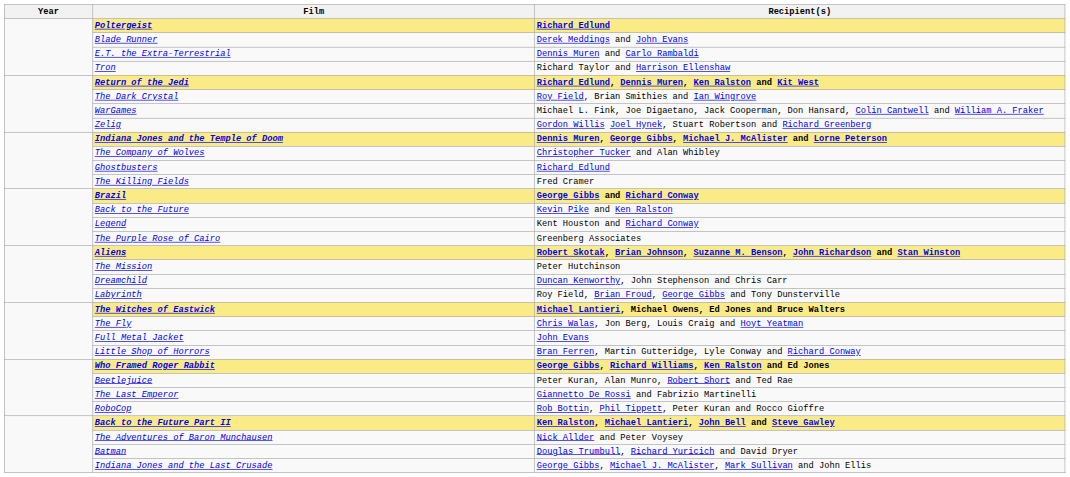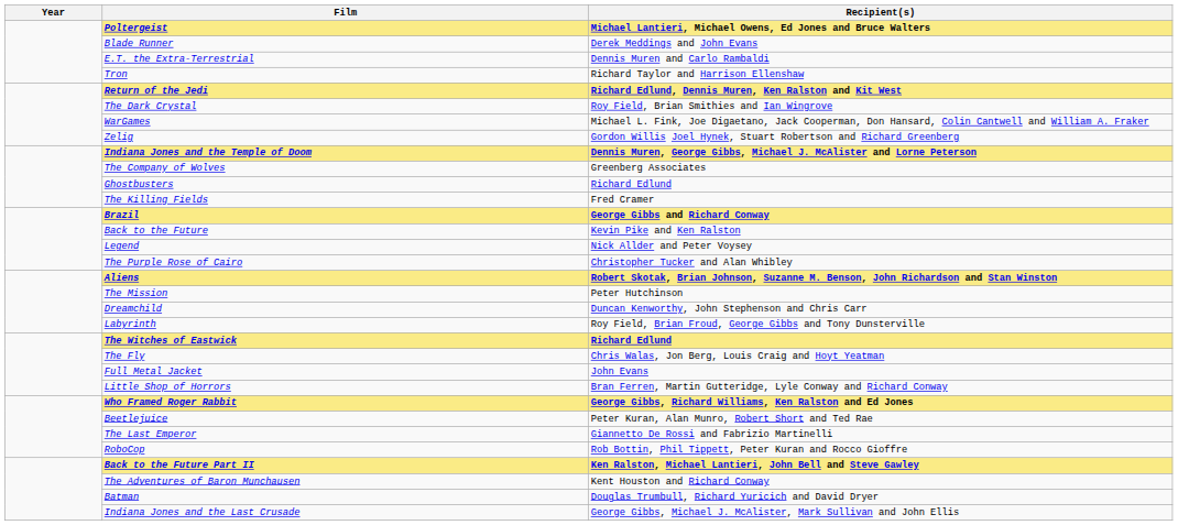 <table class="wikitable" style="width:100%;" cellpadding="5">
 <tr>
 <th style="width:5%;">Year</th>
 <th style="width:25%;">Film</th>
 <th style="width:30%;">Recipient(s)</th>
 </tr>
 <tr>
 <td rowspan="4"></td>
 <td style="background:#FAEB86"><strong><em><a href='#'>Poltergeist</a></em></strong></td>
-<td style="background:#FAEB86"><strong><a href='#'>Richard Edlund</a></strong></td>
+<td style="background:#FAEB86"><strong><a href='#'>Michael Lantieri</a>, Michael Owens, Ed Jones and Bruce Walters</strong></td>
 </tr>
 <tr>
 <td><em><a href='#'>Blade Runner</a></em></td>
 <td><a href='#'>Derek Meddings</a> and <a href='#'>John Evans</a></td>
 </tr>
 <tr>
 <td><em><a href='#'>E.T. the Extra-Terrestrial</a></em></td>
 <td><a href='#'>Dennis Muren</a> and <a href='#'>Carlo Rambaldi</a></td>
 </tr>
 <tr>
 <td><em><a href='#'>Tron</a></em></td>
 <td>Richard Taylor and <a href='#'>Harrison Ellenshaw</a></td>
 </tr>
 <tr>
 <td rowspan="4"></td>
 <td style="background:#FAEB86"><strong><em><a href='#'>Return of the Jedi</a></em></strong></td>
 <td style="background:#FAEB86"><strong><a href='#'>Richard Edlund</a>, <a href='#'>Dennis Muren</a>, <a href='#'>Ken Ralston</a> and <a href='#'>Kit West</a></strong></td>
 </tr>
 <tr>
 <td><em><a href='#'>The Dark Crystal</a></em></td>
 <td><a href='#'>Roy Field</a>, Brian Smithies and <a href='#'>Ian Wingrove</a></td>
 </tr>
 <tr>
 <td><em><a href='#'>WarGames</a></em></td>
 <td>Michael L. Fink, Joe Digaetano, Jack Cooperman, Don Hansard, <a href='#'>Colin Cantwell</a> and <a href='#'>William A. Fraker</a></td>
 </tr>
 <tr>
 <td><em><a href='#'>Zelig</a></em></td>
 <td><a href='#'>Gordon Willis</a> <a href='#'>Joel Hynek</a>, Stuart Robertson and <a href='#'>Richard Greenberg</a></td>
 </tr>
 <tr>
 <td rowspan="4"></td>
 <td style="background:#FAEB86"><strong><em><a href='#'>Indiana Jones and the Temple of Doom</a></em></strong></td>
 <td style="background:#FAEB86"><strong><a href='#'>Dennis Muren</a>, <a href='#'>George Gibbs</a>, <a href='#'>Michael J. McAlister</a> and <a href='#'>Lorne Peterson</a></strong></td>
 </tr>
 <tr>
 <td><em><a href='#'>The Company of Wolves</a></em></td>
-<td><a href='#'>Christopher Tucker</a> and Alan Whibley</td>
+<td>Greenberg Associates</td>
 </tr>
 <tr>
 <td><em><a href='#'>Ghostbusters</a></em></td>
 <td><a href='#'>Richard Edlund</a></td>
 </tr>
 <tr>
 <td><em><a href='#'>The Killing Fields</a></em></td>
 <td>Fred Cramer</td>
 </tr>
 <tr>
 <td rowspan="4"></td>
 <td style="background:#FAEB86"><strong><em><a href='#'>Brazil</a></em></strong></td>
 <td style="background:#FAEB86"><strong><a href='#'>George Gibbs</a> and <a href='#'>Richard Conway</a></strong></td>
 </tr>
 <tr>
 <td><em><a href='#'>Back to the Future</a></em></td>
 <td><a href='#'>Kevin Pike</a> and <a href='#'>Ken Ralston</a></td>
 </tr>
 <tr>
 <td><em><a href='#'>Legend</a></em></td>
-<td>Kent Houston and <a href='#'>Richard Conway</a></td>
+<td><a href='#'>Nick Allder</a> and Peter Voysey</td>
 </tr>
 <tr>
 <td><em><a href='#'>The Purple Rose of Cairo</a></em></td>
-<td>Greenberg Associates</td>
+<td><a href='#'>Christopher Tucker</a> and Alan Whibley</td>
 </tr>
 <tr>
 <td rowspan="4"></td>
 <td style="background:#FAEB86"><strong><em><a href='#'>Aliens</a></em></strong></td>
 <td style="background:#FAEB86"><strong><a href='#'>Robert Skotak</a>, <a href='#'>Brian Johnson</a>,  <a href='#'>Suzanne M. Benson</a>, <a href='#'>John Richardson</a> and <a href='#'>Stan Winston</a></strong></td>
 </tr>
 <tr>
 <td><em><a href='#'>The Mission</a></em></td>
 <td>Peter Hutchinson</td>
 </tr>
 <tr>
 <td><em><a href='#'>Dreamchild</a></em></td>
 <td><a href='#'>Duncan Kenworthy</a>, John Stephenson and Chris Carr</td>
 </tr>
 <tr>
 <td><em><a href='#'>Labyrinth</a></em></td>
 <td>Roy Field, <a href='#'>Brian Froud</a>, <a href='#'>George Gibbs</a> and Tony Dunsterville</td>
 </tr>
 <tr>
 <td rowspan="4"></td>
 <td style="background:#FAEB86"><strong><em><a href='#'>The Witches of Eastwick</a></em></strong></td>
-<td style="background:#FAEB86"><strong><a href='#'>Michael Lantieri</a>, Michael Owens, Ed Jones and Bruce Walters</strong></td>
+<td style="background:#FAEB86"><strong><a href='#'>Richard Edlund</a></strong></td>
 </tr>
 <tr>
 <td><em><a href='#'>The Fly</a></em></td>
 <td><a href='#'>Chris Walas</a>, Jon Berg, Louis Craig and <a href='#'>Hoyt Yeatman</a></td>
 </tr>
 <tr>
 <td><em><a href='#'>Full Metal Jacket</a></em></td>
 <td><a href='#'>John Evans</a></td>
 </tr>
 <tr>
 <td><em><a href='#'>Little Shop of Horrors</a></em></td>
 <td><a href='#'>Bran Ferren</a>, Martin Gutteridge, Lyle Conway and <a href='#'>Richard Conway</a></td>
 </tr>
 <tr>
 <td rowspan="4"></td>
 <td style="background:#FAEB86"><strong><em><a href='#'>Who Framed Roger Rabbit</a></em></strong></td>
 <td style="background:#FAEB86"><strong><a href='#'>George Gibbs</a>, <a href='#'>Richard Williams</a>, <a href='#'>Ken Ralston</a> and Ed Jones</strong></td>
 </tr>
 <tr>
 <td><em><a href='#'>Beetlejuice</a></em></td>
 <td>Peter Kuran, Alan Munro, <a href='#'>Robert Short</a> and Ted Rae</td>
 </tr>
 <tr>
 <td><em><a href='#'>The Last Emperor</a></em></td>
 <td><a href='#'>Giannetto De Rossi</a> and Fabrizio Martinelli</td>
 </tr>
 <tr>
 <td><em><a href='#'>RoboCop</a></em></td>
 <td><a href='#'>Rob Bottin</a>, <a href='#'>Phil Tippett</a>, Peter Kuran and Rocco Gioffre</td>
 </tr>
 <tr>
 <td rowspan="4"></td>
 <td style="background:#FAEB86"><strong><em><a href='#'>Back to the Future Part II</a></em></strong></td>
 <td style="background:#FAEB86"><strong><a href='#'>Ken Ralston</a>, <a href='#'>Michael Lantieri</a>, <a href='#'>John Bell</a> and <a href='#'>Steve Gawley</a></strong></td>
 </tr>
 <tr>
 <td><em><a href='#'>The Adventures of Baron Munchausen</a></em></td>
-<td><a href='#'>Nick Allder</a> and Peter Voysey</td>
+<td>Kent Houston and <a href='#'>Richard Conway</a></td>
 </tr>
 <tr>
 <td><em><a href='#'>Batman</a></em></td>
 <td><a href='#'>Douglas Trumbull</a>, <a href='#'>Richard Yuricich</a> and David Dryer</td>
 </tr>
 <tr>
 <td><em><a href='#'>Indiana Jones and the Last Crusade</a></em></td>
 <td><a href='#'>George Gibbs</a>, <a href='#'>Michael J. McAlister</a>, <a href='#'>Mark Sullivan</a> and John Ellis</td>
 </tr>
 </table>
